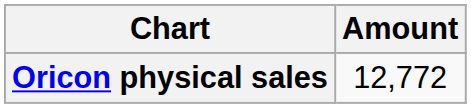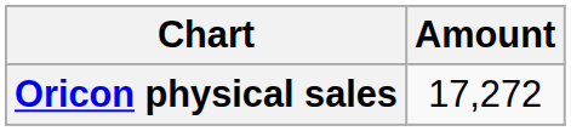 <table class="wikitable plainrowheaders">
 <tr>
 <th>Chart</th>
 <th>Amount</th>
 </tr>
 <tr>
 <th scope="row"><a href='#'>Oricon</a> physical sales</th>
-<td align="center">12,772</td>
+<td align="center">17,272</td>
 </tr>
 </table>
